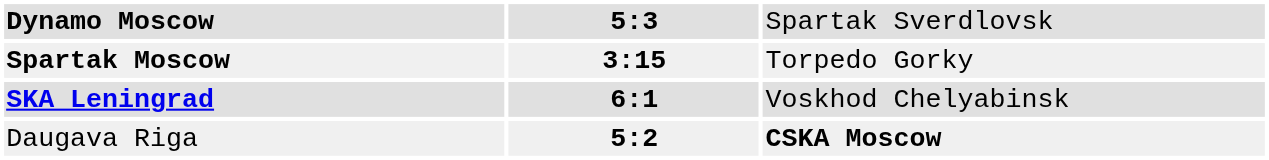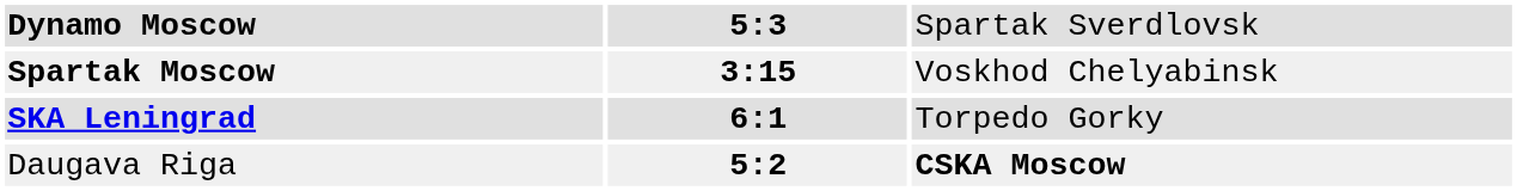 <table width="70%">
 <tr bgcolor="#e0e0e0">
 <td style="width:40%;"><strong>Dynamo Moscow</strong></td>
 <th style="width:20%;"><strong>5:3</strong></th>
 <td style="width:40%;">Spartak Sverdlovsk</td>
 </tr>
 <tr bgcolor="#f0f0f0">
 <td><strong>Spartak Moscow</strong></td>
 <td align="center"><strong>3:15</strong></td>
-<td>Torpedo Gorky</td>
+<td>Voskhod Chelyabinsk</td>
 </tr>
 <tr bgcolor="#e0e0e0">
 <td><strong><a href='#'>SKA Leningrad</a></strong></td>
 <td align="center"><strong>6:1</strong></td>
-<td>Voskhod Chelyabinsk</td>
+<td>Torpedo Gorky</td>
 </tr>
 <tr bgcolor="#f0f0f0">
 <td>Daugava Riga</td>
 <td align="center"><strong>5:2</strong></td>
 <td><strong>CSKA Moscow</strong></td>
 </tr>
 </table>
